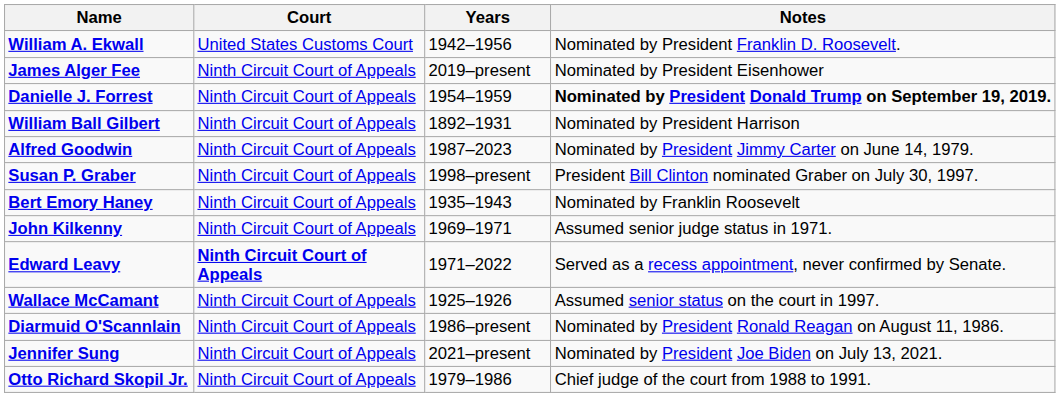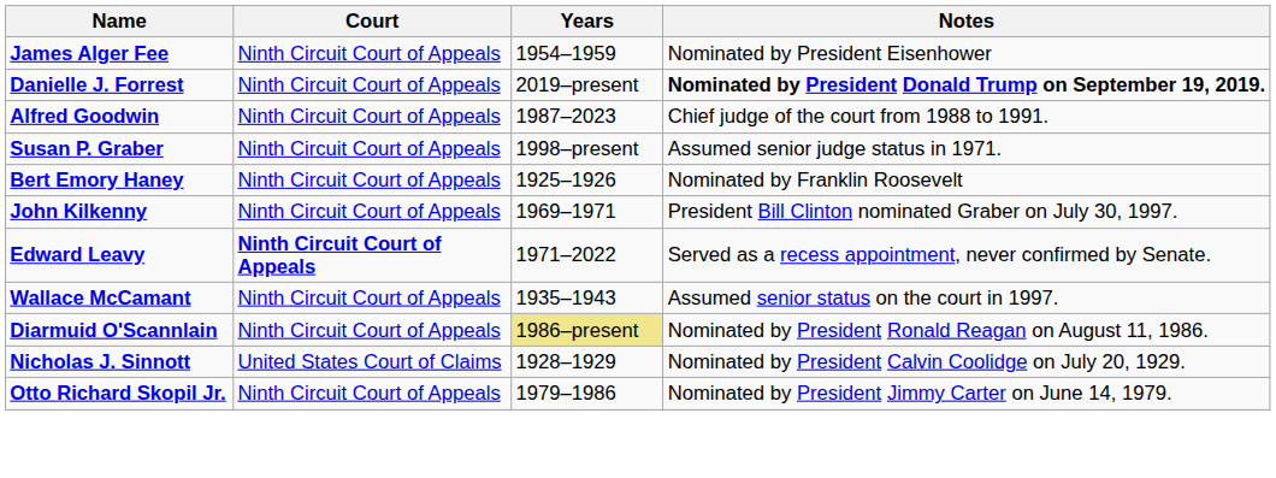 <table class="wikitable sortable" style="width:80%">
 <tr>
 <th width="18%">Name</th>
 <th width="22%">Court</th>
 <th width="12%">Years</th>
 <th width="48%">Notes</th>
 </tr>
 <tr>
-<td><strong><a href='#'>William A. Ekwall</a></strong></td>
-<td><a href='#'>United States Customs Court</a></td>
-<td>1942–1956</td>
-<td>Nominated by President <a href='#'>Franklin D. Roosevelt</a>.</td>
-</tr>
-<tr>
 <td><strong><a href='#'>James Alger Fee</a></strong></td>
 <td><a href='#'>Ninth Circuit Court of Appeals</a></td>
-<td>2019–present</td>
+<td>1954–1959</td>
 <td>Nominated by President Eisenhower</td>
 </tr>
 <tr>
 <td><strong><a href='#'>Danielle J. Forrest</a></strong></td>
 <td><a href='#'>Ninth Circuit Court of Appeals</a></td>
-<td>1954–1959</td>
+<td>2019–present</td>
 <td><strong>Nominated by <a href='#'>President</a> <a href='#'>Donald Trump</a> on September 19, 2019.</strong></td>
-</tr>
-<tr>
-<td><strong><a href='#'>William Ball Gilbert</a></strong></td>
-<td><a href='#'>Ninth Circuit Court of Appeals</a></td>
-<td>1892–1931</td>
-<td>Nominated by President Harrison</td>
 </tr>
 <tr>
 <td><strong><a href='#'>Alfred Goodwin</a></strong></td>
 <td><a href='#'>Ninth Circuit Court of Appeals</a></td>
 <td>1987–2023</td>
-<td>Nominated by <a href='#'>President</a> <a href='#'>Jimmy Carter</a> on June 14, 1979.</td>
+<td>Chief judge of the court from 1988 to 1991.</td>
 </tr>
 <tr>
 <td><strong><a href='#'>Susan P. Graber</a></strong></td>
 <td><a href='#'>Ninth Circuit Court of Appeals</a></td>
 <td>1998–present</td>
-<td>President <a href='#'>Bill Clinton</a> nominated Graber on July 30, 1997.</td>
+<td>Assumed senior judge status in 1971.</td>
 </tr>
 <tr>
 <td><strong><a href='#'>Bert Emory Haney</a></strong></td>
 <td><a href='#'>Ninth Circuit Court of Appeals</a></td>
-<td>1935–1943</td>
+<td>1925–1926</td>
 <td>Nominated by Franklin Roosevelt</td>
 </tr>
 <tr>
 <td><strong><a href='#'>John Kilkenny</a></strong></td>
 <td><a href='#'>Ninth Circuit Court of Appeals</a></td>
 <td>1969–1971</td>
-<td>Assumed senior judge status in 1971.</td>
+<td>President <a href='#'>Bill Clinton</a> nominated Graber on July 30, 1997.</td>
 </tr>
 <tr>
 <td><strong><a href='#'>Edward Leavy</a></strong></td>
 <td><strong><a href='#'>Ninth Circuit Court of Appeals</a></strong></td>
 <td>1971–2022</td>
 <td>Served as a <a href='#'>recess appointment</a>, never confirmed by Senate.</td>
 </tr>
 <tr>
 <td><strong><a href='#'>Wallace McCamant</a></strong></td>
 <td><a href='#'>Ninth Circuit Court of Appeals</a></td>
-<td>1925–1926</td>
+<td>1935–1943</td>
 <td>Assumed <a href='#'>senior status</a> on the court in 1997.</td>
 </tr>
 <tr>
 <td><strong><a href='#'>Diarmuid O'Scannlain</a></strong></td>
 <td><a href='#'>Ninth Circuit Court of Appeals</a></td>
-<td>1986–present</td>
+<td style="background: khaki;">1986–present</td>
 <td>Nominated by <a href='#'>President</a> <a href='#'>Ronald Reagan</a> on August 11, 1986.</td>
 </tr>
 <tr>
-<td><strong><a href='#'>Jennifer Sung</a></strong></td>
-<td><a href='#'>Ninth Circuit Court of Appeals</a></td>
-<td>2021–present</td>
-<td>Nominated by <a href='#'>President</a> <a href='#'>Joe Biden</a> on July 13, 2021.</td>
+<td><strong><a href='#'>Nicholas J. Sinnott</a></strong></td>
+<td><a href='#'>United States Court of Claims</a></td>
+<td>1928–1929</td>
+<td>Nominated by <a href='#'>President</a> <a href='#'>Calvin Coolidge</a> on July 20, 1929.</td>
 </tr>
 <tr>
 <td><strong><a href='#'>Otto Richard Skopil Jr.</a></strong></td>
 <td><a href='#'>Ninth Circuit Court of Appeals</a></td>
 <td>1979–1986</td>
-<td>Chief judge of the court from 1988 to 1991.</td>
+<td>Nominated by <a href='#'>President</a> <a href='#'>Jimmy Carter</a> on June 14, 1979.</td>
 </tr>
 </table>
